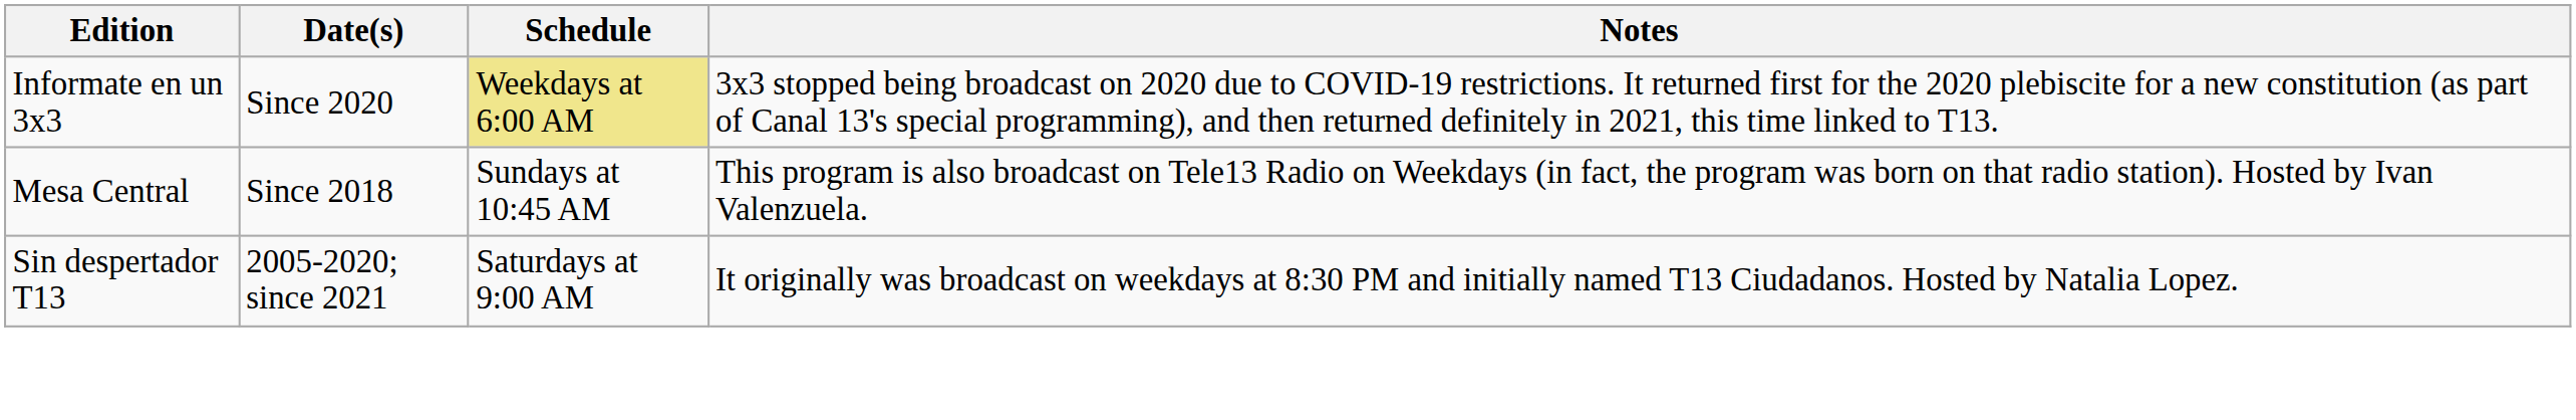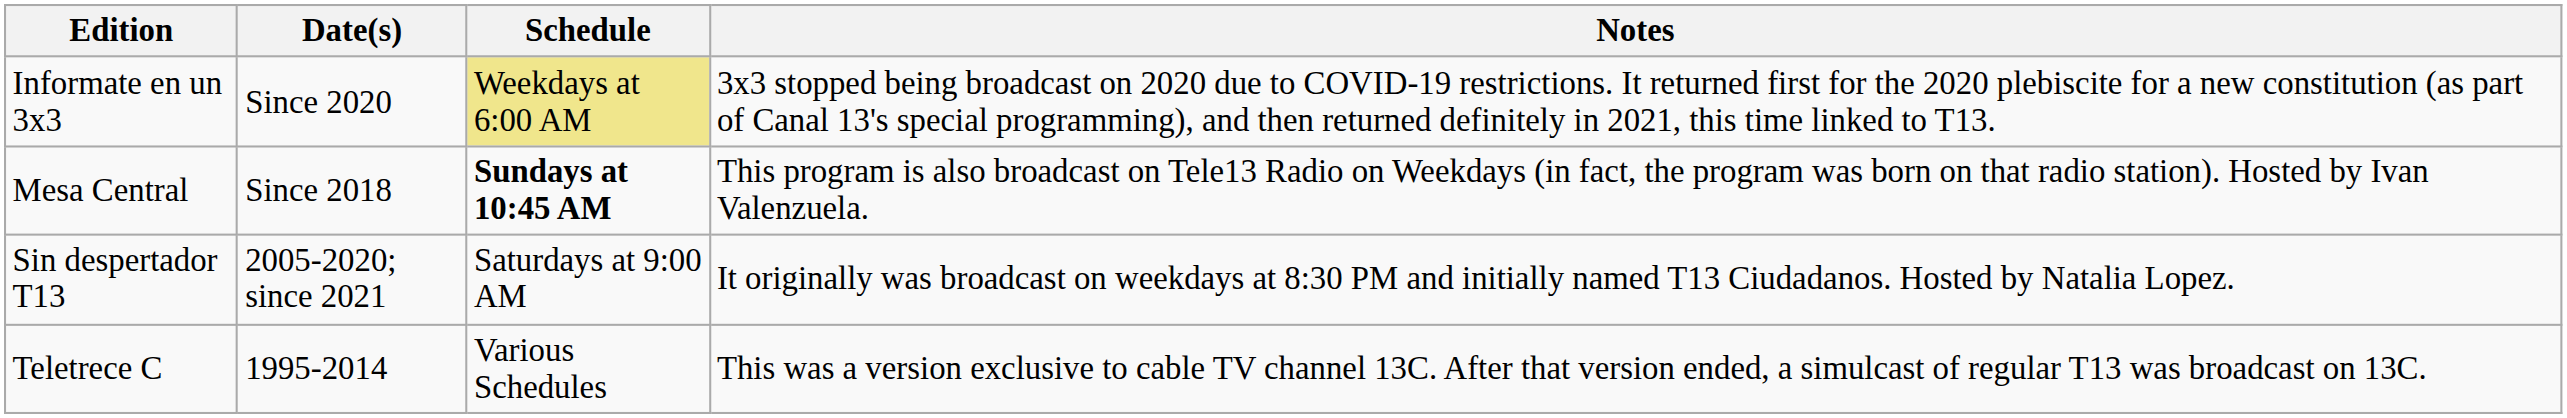 <table class="wikitable">
 <tr>
 <th>Edition</th>
 <th>Date(s)</th>
 <th>Schedule</th>
 <th>Notes</th>
 </tr>
 <tr>
 <td>Informate en un 3x3</td>
 <td>Since 2020</td>
 <td style="background: khaki;">Weekdays at 6:00 AM</td>
 <td>3x3 stopped being broadcast on 2020 due to COVID-19 restrictions. It returned first for the 2020 plebiscite for a new constitution (as part of Canal 13's special programming), and then returned definitely in 2021, this time linked to T13.</td>
 </tr>
 <tr>
 <td>Mesa Central</td>
 <td>Since 2018</td>
-<td>Sundays at 10:45 AM</td>
+<td><strong>Sundays at 10:45 AM</strong></td>
 <td>This program is also broadcast on Tele13 Radio on Weekdays (in fact, the program was born on that radio station). Hosted by Ivan Valenzuela.</td>
 </tr>
 <tr>
 <td>Sin despertador T13</td>
 <td>2005-2020; since 2021</td>
 <td>Saturdays at 9:00 AM</td>
 <td>It originally was broadcast on weekdays at 8:30 PM and initially named T13 Ciudadanos. Hosted by Natalia Lopez.</td>
 </tr>
+<tr>
+<td>Teletrece C</td>
+<td>1995-2014</td>
+<td>Various Schedules</td>
+<td>This was a version exclusive to cable TV channel 13C. After that version ended, a simulcast of regular T13 was broadcast on 13C.</td>
+</tr>
 </table>
